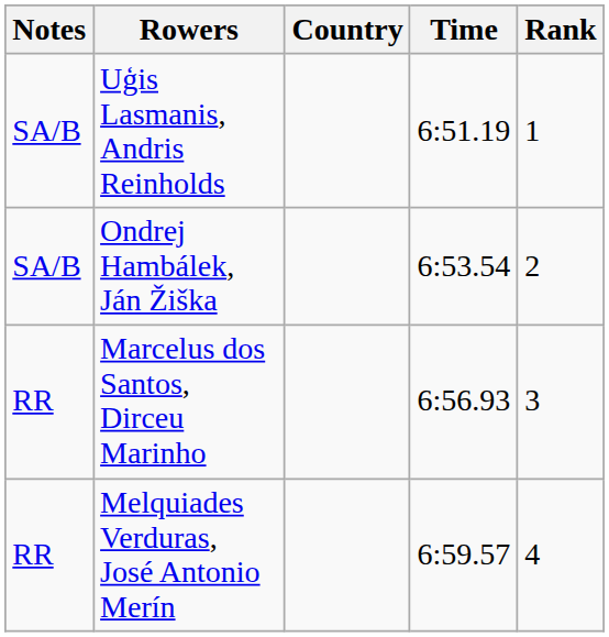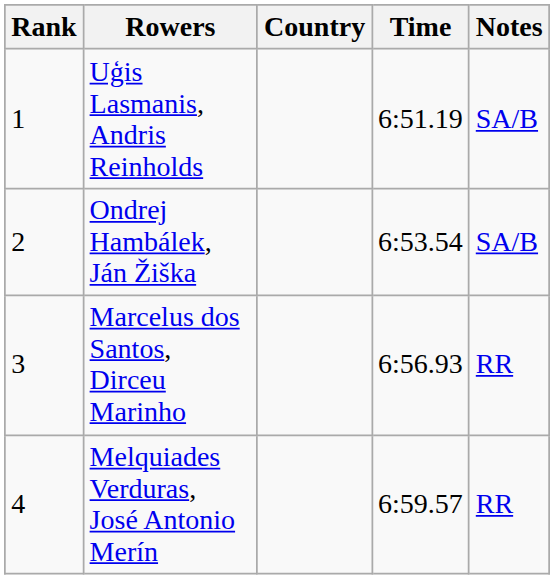 <table class="wikitable" width=50%>
 <tr>
-<th>Notes</th>
+<th>Rank</th>
 <th>Rowers</th>
 <th>Country</th>
 <th>Time</th>
-<th>Rank</th>
+<th>Notes</th>
 </tr>
 <tr>
-<td><a href='#'>SA/B</a></td>
+<td>1</td>
 <td><a href='#'>Uģis Lasmanis</a>, <a href='#'>Andris Reinholds</a></td>
 <td></td>
 <td>6:51.19</td>
-<td>1</td>
+<td><a href='#'>SA/B</a></td>
 </tr>
 <tr>
-<td><a href='#'>SA/B</a></td>
+<td>2</td>
 <td><a href='#'>Ondrej Hambálek</a>, <a href='#'>Ján Žiška</a></td>
 <td></td>
 <td>6:53.54</td>
-<td>2</td>
+<td><a href='#'>SA/B</a></td>
 </tr>
 <tr>
-<td><a href='#'>RR</a></td>
+<td>3</td>
 <td><a href='#'>Marcelus dos Santos</a>, <a href='#'>Dirceu Marinho</a></td>
 <td></td>
 <td>6:56.93</td>
-<td>3</td>
+<td><a href='#'>RR</a></td>
 </tr>
 <tr>
-<td><a href='#'>RR</a></td>
+<td>4</td>
 <td><a href='#'>Melquiades Verduras</a>, <a href='#'>José Antonio Merín</a></td>
 <td></td>
 <td>6:59.57</td>
-<td>4</td>
+<td><a href='#'>RR</a></td>
 </tr>
 </table>
